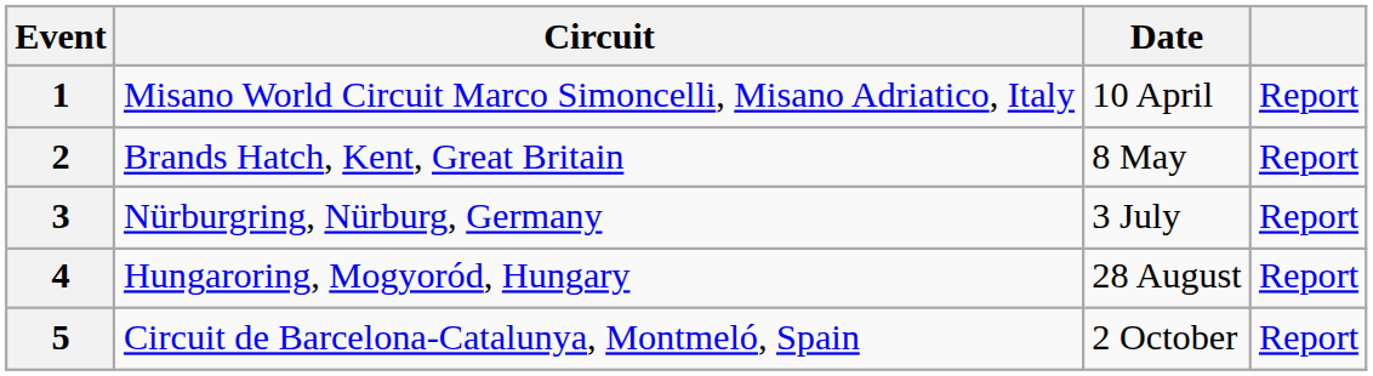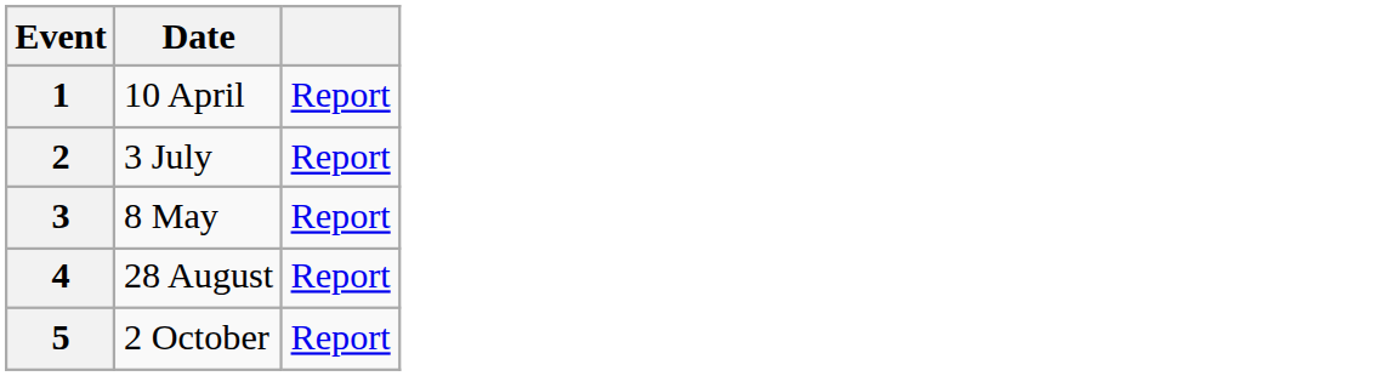 <table class="wikitable" style="font-size: 85%;">
 <tr>
 <th>Event</th>
-<th>Circuit</th>
 <th>Date</th>
 <th class="unsortable"></th>
 </tr>
 <tr>
 <th>1</th>
-<td> <a href='#'>Misano World Circuit Marco Simoncelli</a>, <a href='#'>Misano Adriatico</a>, <a href='#'>Italy</a></td>
 <td>10 April</td>
 <td><a href='#'>Report</a></td>
 </tr>
 <tr>
 <th>2</th>
-<td> <a href='#'>Brands Hatch</a>, <a href='#'>Kent</a>, <a href='#'>Great Britain</a></td>
+<td>3 July</td>
+<td><a href='#'>Report</a></td>
+</tr>
+<tr>
+<th>3</th>
 <td>8 May</td>
 <td><a href='#'>Report</a></td>
 </tr>
 <tr>
-<th>3</th>
-<td> <a href='#'>Nürburgring</a>, <a href='#'>Nürburg</a>, <a href='#'>Germany</a></td>
-<td>3 July</td>
-<td><a href='#'>Report</a></td>
-</tr>
-<tr>
 <th>4</th>
-<td> <a href='#'>Hungaroring</a>, <a href='#'>Mogyoród</a>, <a href='#'>Hungary</a></td>
 <td>28 August</td>
 <td><a href='#'>Report</a></td>
 </tr>
 <tr>
 <th>5</th>
-<td> <a href='#'>Circuit de Barcelona-Catalunya</a>, <a href='#'>Montmeló</a>, <a href='#'>Spain</a></td>
 <td>2 October</td>
 <td><a href='#'>Report</a></td>
 </tr>
 </table>
